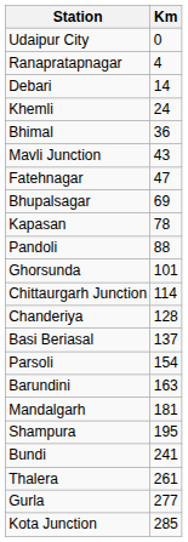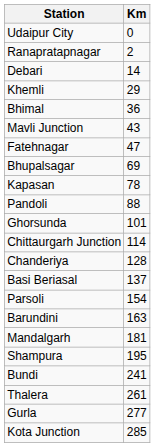 <table class="wikitable">
 <tr>
 <th>Station</th>
 <th>Km</th>
 </tr>
 <tr>
 <td>Udaipur City</td>
 <td>0</td>
 </tr>
 <tr>
 <td>Ranapratapnagar</td>
-<td>4</td>
+<td>2</td>
 </tr>
 <tr>
 <td>Debari</td>
 <td>14</td>
 </tr>
 <tr>
 <td>Khemli</td>
-<td>24</td>
+<td>29</td>
 </tr>
 <tr>
 <td>Bhimal</td>
 <td>36</td>
 </tr>
 <tr>
 <td>Mavli Junction</td>
 <td>43</td>
 </tr>
 <tr>
 <td>Fatehnagar</td>
 <td>47</td>
 </tr>
 <tr>
 <td>Bhupalsagar</td>
 <td>69</td>
 </tr>
 <tr>
 <td>Kapasan</td>
 <td>78</td>
 </tr>
 <tr>
 <td>Pandoli</td>
 <td>88</td>
 </tr>
 <tr>
 <td>Ghorsunda</td>
 <td>101</td>
 </tr>
 <tr>
 <td>Chittaurgarh Junction</td>
 <td>114</td>
 </tr>
 <tr>
 <td>Chanderiya</td>
 <td>128</td>
 </tr>
 <tr>
 <td>Basi Beriasal</td>
 <td>137</td>
 </tr>
 <tr>
 <td>Parsoli</td>
 <td>154</td>
 </tr>
 <tr>
 <td>Barundini</td>
 <td>163</td>
 </tr>
 <tr>
 <td>Mandalgarh</td>
 <td>181</td>
 </tr>
 <tr>
 <td>Shampura</td>
 <td>195</td>
 </tr>
 <tr>
 <td>Bundi</td>
 <td>241</td>
 </tr>
 <tr>
 <td>Thalera</td>
 <td>261</td>
 </tr>
 <tr>
 <td>Gurla</td>
 <td>277</td>
 </tr>
 <tr>
 <td>Kota Junction</td>
 <td>285</td>
 </tr>
 </table>
